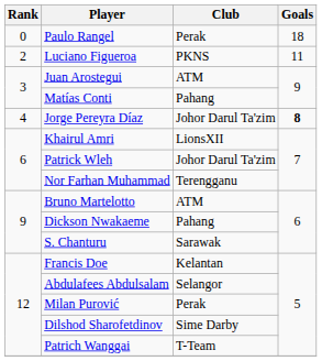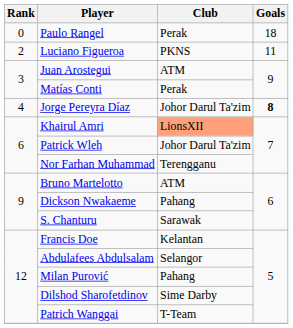 <table class="wikitable" style="text-align:center">
 <tr>
 <th>Rank</th>
 <th>Player</th>
 <th>Club</th>
 <th>Goals</th>
 </tr>
 <tr>
 <td rowspan="1">0</td>
 <td align="left"> <a href='#'>Paulo Rangel</a></td>
 <td align="left">Perak</td>
 <td>18</td>
 </tr>
 <tr>
 <td rowspan="1">2</td>
 <td align="left"> <a href='#'>Luciano Figueroa</a></td>
 <td align="left">PKNS</td>
 <td>11</td>
 </tr>
 <tr>
 <td rowspan="2">3</td>
 <td align="left"> <a href='#'>Juan Arostegui</a></td>
 <td align="left">ATM</td>
 <td rowspan="2">9</td>
 </tr>
 <tr>
 <td align="left"> <a href='#'>Matías Conti</a></td>
-<td align="left">Pahang</td>
+<td align="left">Perak</td>
 </tr>
 <tr>
 <td rowspan="1">4</td>
 <td align="left"> <a href='#'>Jorge Pereyra Díaz</a></td>
 <td align="left">Johor Darul Ta'zim</td>
 <td><strong>8</strong></td>
 </tr>
 <tr>
 <td rowspan="3">6</td>
 <td align="left"> <a href='#'>Khairul Amri</a></td>
-<td align="left">LionsXII</td>
+<td align="left" style="background: lightsalmon;">LionsXII</td>
 <td rowspan="3">7</td>
 </tr>
 <tr>
 <td align="left"> <a href='#'>Patrick Wleh</a></td>
 <td align="left">Johor Darul Ta'zim</td>
 </tr>
 <tr>
 <td align="left"> <a href='#'>Nor Farhan Muhammad</a></td>
 <td align="left">Terengganu</td>
 </tr>
 <tr>
 <td rowspan="3">9</td>
 <td align="left"> <a href='#'>Bruno Martelotto</a></td>
 <td align="left">ATM</td>
 <td rowspan="3">6</td>
 </tr>
 <tr>
 <td align="left"> <a href='#'>Dickson Nwakaeme</a></td>
 <td align="left">Pahang</td>
 </tr>
 <tr>
 <td align="left"> <a href='#'>S. Chanturu</a></td>
 <td align="left">Sarawak</td>
 </tr>
 <tr>
 <td rowspan="5">12</td>
 <td align="left"> <a href='#'>Francis Doe</a></td>
 <td align="left">Kelantan</td>
 <td rowspan="5">5</td>
 </tr>
 <tr>
 <td align="left"> <a href='#'>Abdulafees Abdulsalam</a></td>
 <td align="left">Selangor</td>
 </tr>
 <tr>
 <td align="left"> <a href='#'>Milan Purović</a></td>
-<td align="left">Perak</td>
+<td align="left">Pahang</td>
 </tr>
 <tr>
 <td align="left"> <a href='#'>Dilshod Sharofetdinov</a></td>
 <td align="left">Sime Darby</td>
 </tr>
 <tr>
 <td align="left"> <a href='#'>Patrich Wanggai</a></td>
 <td align="left">T-Team</td>
 </tr>
 <tr>
 </tr>
 </table>
